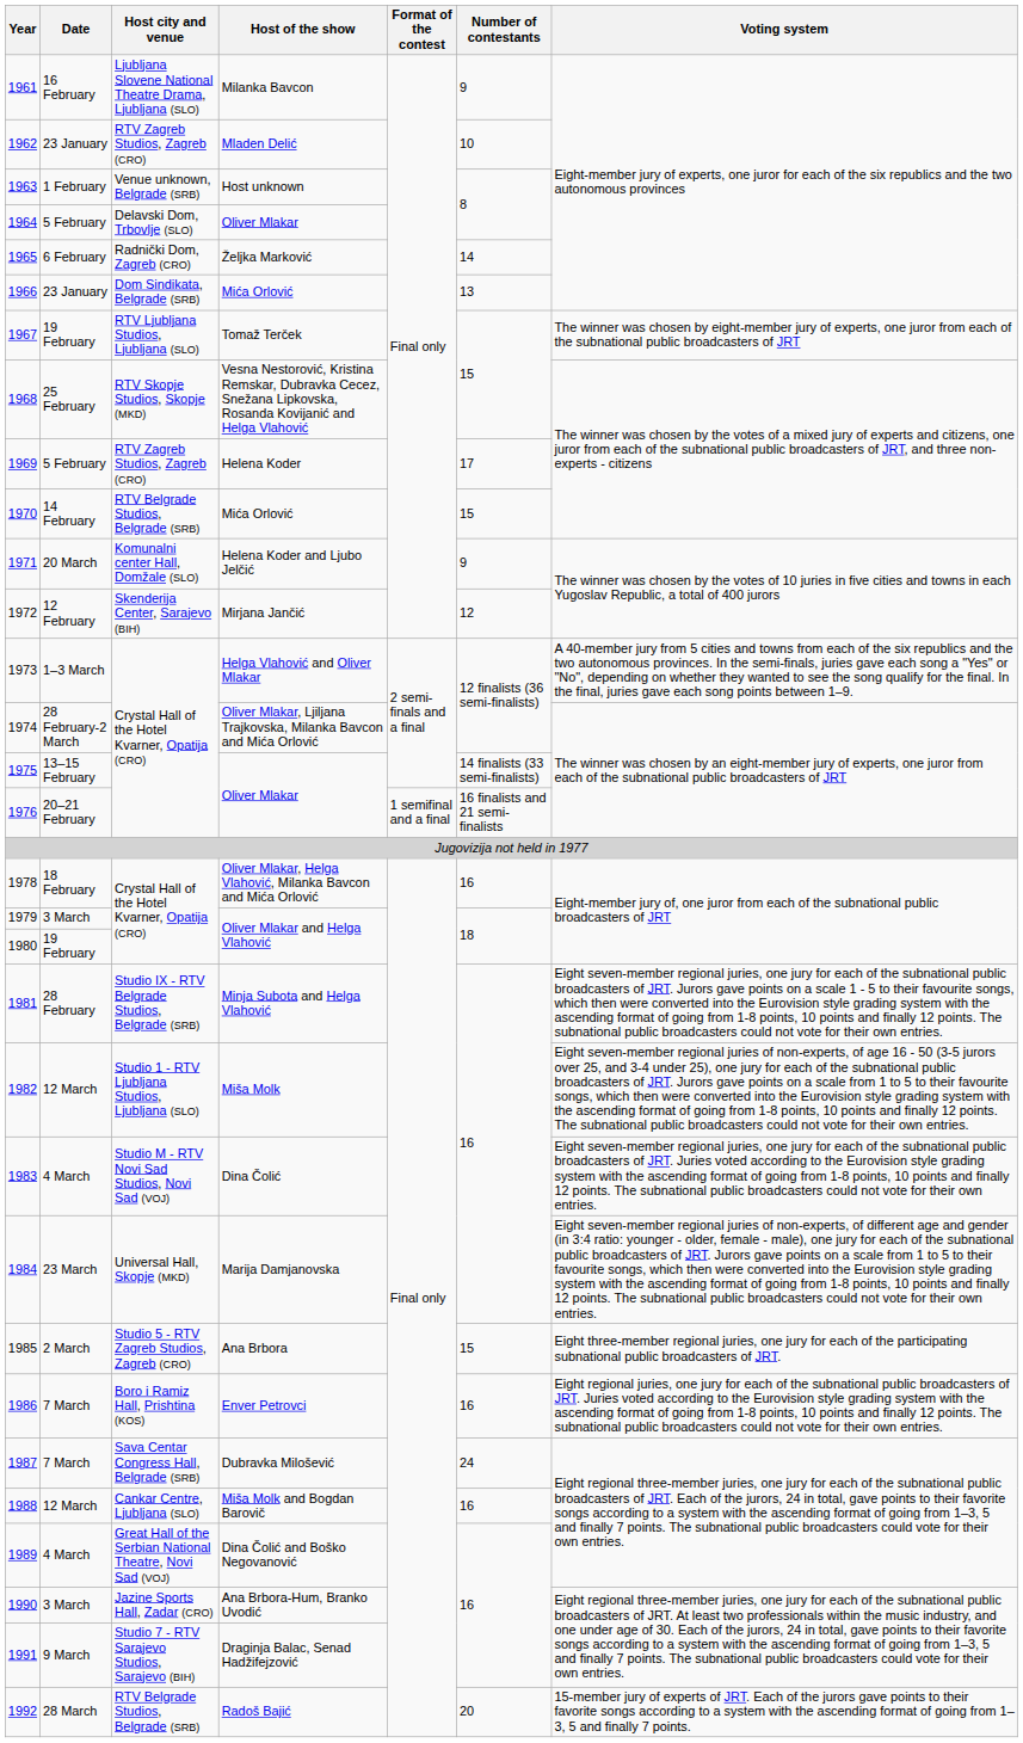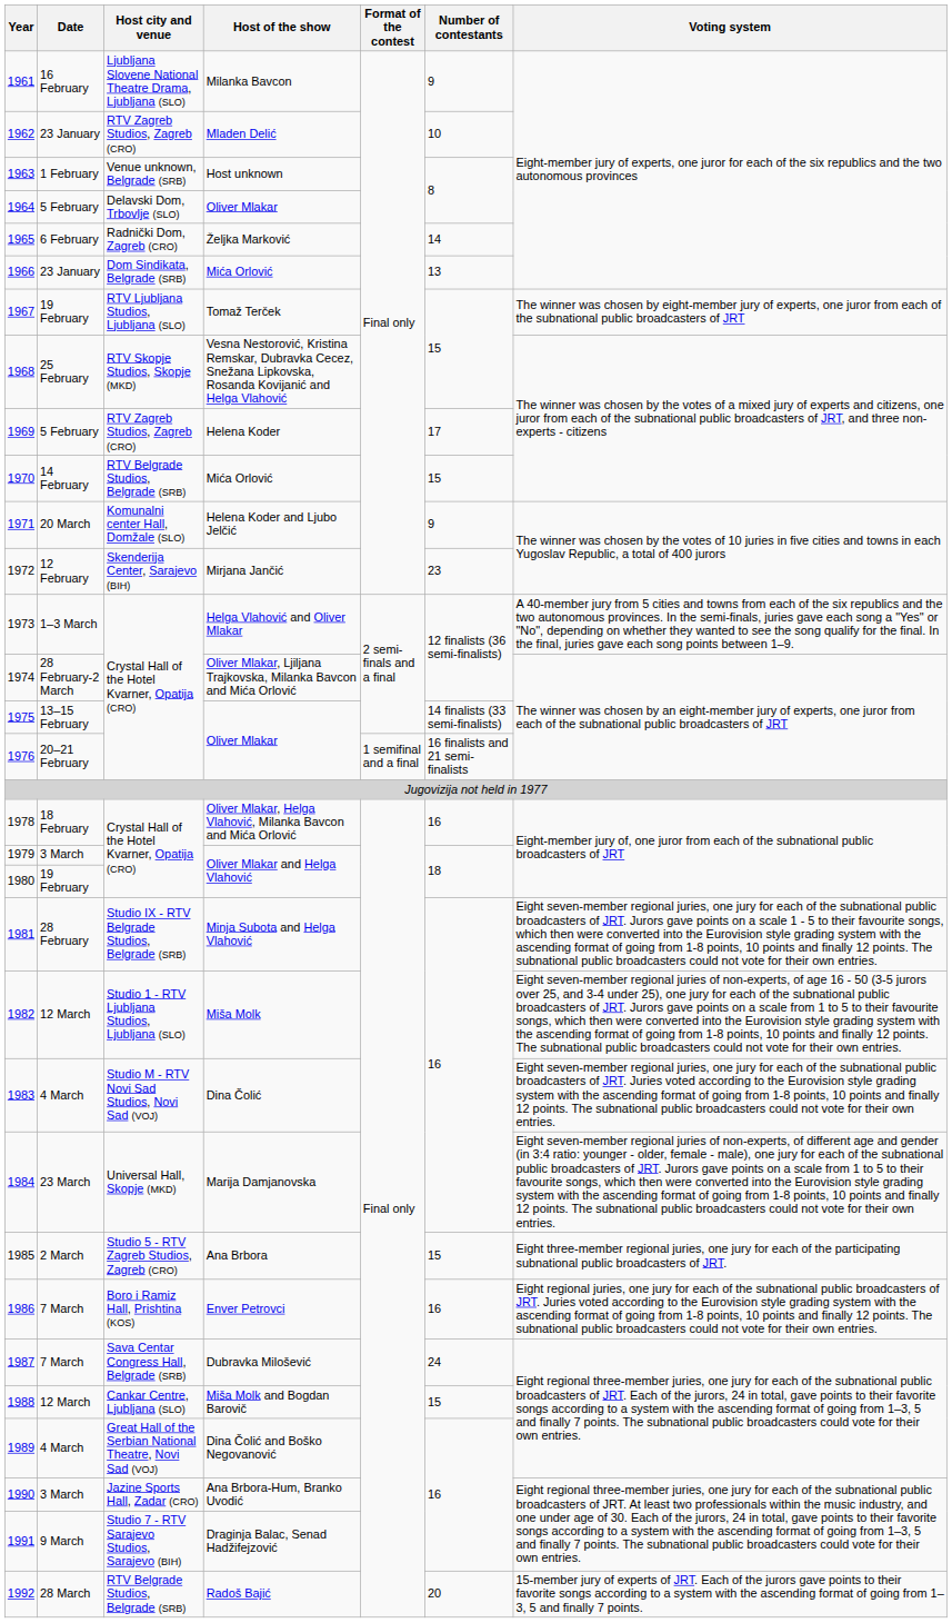 <table class="wikitable sortable">
 <tr>
 <th>Year</th>
 <th>Date</th>
 <th>Host city and venue</th>
 <th>Host of the show</th>
 <th>Format of the contest</th>
 <th>Number of contestants</th>
 <th>Voting system</th>
 </tr>
 <tr>
 <td><a href='#'>1961</a></td>
 <td>16 February</td>
 <td><a href='#'>Ljubljana Slovene National Theatre Drama</a>, <a href='#'>Ljubljana</a> <small>(SLO)</small></td>
 <td>Milanka Bavcon</td>
 <td rowspan=12>Final only</td>
 <td>9</td>
 <td rowspan=6>Eight-member jury of experts, one juror for each of the six republics and the two autonomous provinces</td>
 </tr>
 <tr>
 <td><a href='#'>1962</a></td>
 <td>23 January</td>
 <td><a href='#'>RTV Zagreb Studios</a>, <a href='#'>Zagreb</a> <small>(CRO)</small></td>
 <td><a href='#'>Mladen Delić</a></td>
 <td>10</td>
 </tr>
 <tr>
 <td><a href='#'>1963</a></td>
 <td>1 February</td>
 <td>Venue unknown, <a href='#'>Belgrade</a> <small>(SRB)</small></td>
 <td>Host unknown</td>
 <td rowspan=2>8</td>
 </tr>
 <tr>
 <td><a href='#'>1964</a></td>
 <td>5 February</td>
 <td>Delavski Dom, <a href='#'>Trbovlje</a> <small>(SLO)</small></td>
 <td><a href='#'>Oliver Mlakar</a></td>
 </tr>
 <tr>
 <td><a href='#'>1965</a></td>
 <td>6 February</td>
 <td>Radnički Dom, <a href='#'>Zagreb</a> <small>(CRO)</small></td>
 <td>Željka Marković</td>
 <td>14</td>
 </tr>
 <tr>
 <td><a href='#'>1966</a></td>
 <td>23 January</td>
 <td><a href='#'>Dom Sindikata</a>, <a href='#'>Belgrade</a> <small>(SRB)</small></td>
 <td><a href='#'>Mića Orlović</a></td>
 <td>13</td>
 </tr>
 <tr>
 <td><a href='#'>1967</a></td>
 <td>19 February</td>
 <td><a href='#'>RTV Ljubljana Studios</a>, <a href='#'>Ljubljana</a> <small>(SLO)</small></td>
 <td>Tomaž Terček</td>
 <td rowspan=2>15</td>
 <td>The winner was chosen by eight-member jury of experts, one juror from each of the subnational public broadcasters of <a href='#'>JRT</a></td>
 </tr>
 <tr>
 <td><a href='#'>1968</a></td>
 <td>25 February</td>
 <td><a href='#'>RTV Skopje Studios</a>, <a href='#'>Skopje</a> <small>(MKD)</small></td>
 <td>Vesna Nestorović, Kristina Remskar, Dubravka Cecez, Snežana Lipkovska, Rosanda Kovijanić and <a href='#'>Helga Vlahović</a></td>
 <td rowspan=3>The winner was chosen by the votes of a mixed jury of experts and citizens, one juror from each of the subnational public broadcasters of <a href='#'>JRT</a>, and three non-experts - citizens</td>
 </tr>
 <tr>
 <td><a href='#'>1969</a></td>
 <td>5 February</td>
 <td><a href='#'>RTV Zagreb Studios</a>, <a href='#'>Zagreb</a> <small>(CRO)</small></td>
 <td>Helena Koder</td>
 <td>17</td>
 </tr>
 <tr>
 <td><a href='#'>1970</a></td>
 <td>14 February</td>
 <td><a href='#'>RTV Belgrade Studios</a>, <a href='#'>Belgrade</a> <small>(SRB)</small></td>
 <td>Mića Orlović</td>
 <td>15</td>
 </tr>
 <tr>
 <td><a href='#'>1971</a></td>
 <td>20 March</td>
 <td><a href='#'>Komunalni center Hall</a>, <a href='#'>Domžale</a> <small>(SLO)</small></td>
 <td>Helena Koder and Ljubo Jelčić</td>
 <td>9</td>
 <td rowspan=2>The winner was chosen by the votes of 10 juries in five cities and towns in each Yugoslav Republic, a total of 400 jurors</td>
 </tr>
 <tr>
 <td>1972</td>
 <td>12 February</td>
 <td><a href='#'>Skenderija Center</a>, <a href='#'>Sarajevo</a> <small>(BIH)</small></td>
 <td>Mirjana Jančić</td>
-<td>12</td>
+<td>23</td>
 </tr>
 <tr>
 <td>1973</td>
 <td>1–3 March</td>
 <td rowspan=4>Crystal Hall of the Hotel Kvarner, <a href='#'>Opatija</a> <small>(CRO)</small></td>
 <td><a href='#'>Helga Vlahović</a> and <a href='#'>Oliver Mlakar</a></td>
 <td rowspan=3>2 semi-finals and a final</td>
 <td rowspan=2>12 finalists (36 semi-finalists)</td>
 <td>A 40-member jury from 5 cities and towns from each of the six republics and the two autonomous provinces. In the semi-finals, juries gave each song a "Yes" or "No", depending on whether they wanted to see the song qualify for the final. In the final, juries gave each song points between 1–9.</td>
 </tr>
 <tr>
 <td>1974</td>
 <td>28 February-2 March</td>
 <td><a href='#'>Oliver Mlakar</a>, Ljiljana Trajkovska, Milanka Bavcon and Mića Orlović</td>
 <td rowspan=3>The winner was chosen by an eight-member jury of experts, one juror from each of the subnational public broadcasters of <a href='#'>JRT</a></td>
 </tr>
 <tr>
 <td><a href='#'>1975</a></td>
 <td>13–15 February</td>
 <td rowspan=2><a href='#'>Oliver Mlakar</a></td>
 <td>14 finalists (33 semi-finalists)</td>
 </tr>
 <tr>
 <td><a href='#'>1976</a></td>
 <td>20–21 February</td>
 <td>1 semifinal and a final</td>
 <td>16 finalists and 21 semi-finalists</td>
 </tr>
 <tr>
 <td colspan=7 align=center bgcolor=lightgrey><em>Jugovizija not held in 1977</em></td>
 </tr>
 <tr>
 <td>1978</td>
 <td>18 February</td>
 <td rowspan=3>Crystal Hall of the Hotel Kvarner, <a href='#'>Opatija</a> <small>(CRO)</small></td>
 <td><a href='#'>Oliver Mlakar</a>, <a href='#'>Helga Vlahović</a>, Milanka Bavcon and Mića Orlović</td>
 <td rowspan=15>Final only</td>
 <td>16</td>
 <td rowspan=3>Eight-member jury of, one juror from each of the subnational public broadcasters of <a href='#'>JRT</a></td>
 </tr>
 <tr>
 <td>1979</td>
 <td>3 March</td>
 <td rowspan=2><a href='#'>Oliver Mlakar</a> and <a href='#'>Helga Vlahović</a></td>
 <td rowspan=2>18</td>
 </tr>
 <tr>
 <td>1980</td>
 <td>19 February</td>
 </tr>
 <tr>
 <td><a href='#'>1981</a></td>
 <td>28 February</td>
 <td><a href='#'>Studio IX - RTV Belgrade Studios</a>, <a href='#'>Belgrade</a> <small>(SRB)</small></td>
 <td><a href='#'>Minja Subota</a> and <a href='#'>Helga Vlahović</a></td>
 <td rowspan=4>16</td>
 <td>Eight seven-member regional juries, one jury for each of the subnational public broadcasters of <a href='#'>JRT</a>. Jurors gave points on a scale 1 - 5 to their favourite songs, which then were converted into the Eurovision style grading system with the ascending format of going from 1-8 points, 10 points and finally 12 points. The subnational public broadcasters could not vote for their own entries.</td>
 </tr>
 <tr>
 <td><a href='#'>1982</a></td>
 <td>12 March</td>
 <td><a href='#'>Studio 1 - RTV Ljubljana Studios</a>, <a href='#'>Ljubljana</a> <small>(SLO)</small></td>
 <td><a href='#'>Miša Molk</a></td>
 <td>Eight seven-member regional juries of non-experts, of age 16 - 50 (3-5 jurors over 25, and 3-4 under 25), one jury for each of the subnational public broadcasters of <a href='#'>JRT</a>. Jurors gave points on a scale from 1 to 5 to their favourite songs, which then were converted into the Eurovision style grading system with the ascending format of going from 1-8 points, 10 points and finally 12 points. The subnational public broadcasters could not vote for their own entries.</td>
 </tr>
 <tr>
 <td><a href='#'>1983</a></td>
 <td>4 March</td>
 <td><a href='#'>Studio M - RTV Novi Sad Studios</a>, <a href='#'>Novi Sad</a> <small>(VOJ)</small></td>
 <td>Dina Čolić</td>
 <td>Eight seven-member regional juries, one jury for each of the subnational public broadcasters of <a href='#'>JRT</a>. Juries voted according to the Eurovision style grading system with the ascending format of going from 1-8 points, 10 points and finally 12 points.  The subnational public broadcasters could not vote for their own entries.</td>
 </tr>
 <tr>
 <td><a href='#'>1984</a></td>
 <td>23 March</td>
 <td>Universal Hall, <a href='#'>Skopje</a>  <small>(MKD)</small></td>
 <td>Marija Damjanovska</td>
 <td>Eight seven-member regional juries of non-experts, of different age and gender (in 3:4 ratio: younger - older, female - male), one jury for each of the subnational public broadcasters of <a href='#'>JRT</a>. Jurors gave points on a scale from 1 to 5 to their favourite songs, which then were converted into the Eurovision style grading system with the ascending format of going from 1-8 points, 10 points and finally 12 points. The subnational public broadcasters could not vote for their own entries.</td>
 </tr>
 <tr>
 <td>1985</td>
 <td>2 March</td>
 <td><a href='#'>Studio 5 - RTV Zagreb Studios</a>, <a href='#'>Zagreb</a> <small>(CRO)</small></td>
 <td>Ana Brbora</td>
 <td>15</td>
 <td>Eight three-member regional juries, one jury for each of the participating subnational public broadcasters of <a href='#'>JRT</a>.</td>
 </tr>
 <tr>
 <td><a href='#'>1986</a></td>
 <td>7 March</td>
 <td><a href='#'>Boro i Ramiz Hall</a>, <a href='#'>Prishtina</a> <small>(KOS)</small></td>
 <td><a href='#'>Enver Petrovci</a></td>
 <td>16</td>
 <td>Eight regional juries, one jury for each of the subnational public broadcasters of <a href='#'>JRT</a>. Juries voted according to the Eurovision style grading system with the ascending format of going from 1-8 points, 10 points and finally 12 points. The subnational public broadcasters could not vote for their own entries.</td>
 </tr>
 <tr>
 <td><a href='#'>1987</a></td>
 <td>7 March</td>
 <td><a href='#'>Sava Centar Congress Hall</a>, <a href='#'>Belgrade</a> <small>(SRB)</small></td>
 <td>Dubravka Milošević</td>
 <td>24</td>
 <td rowspan=3>Eight regional three-member juries, one jury for each of the subnational public broadcasters of <a href='#'>JRT</a>. Each of the jurors, 24 in total, gave points to their favorite songs according to a system with the ascending format of going from 1–3, 5 and finally 7 points. The subnational public broadcasters could vote for their own entries.</td>
 </tr>
 <tr>
 <td><a href='#'>1988</a></td>
 <td>12 March</td>
 <td><a href='#'>Cankar Centre</a>, <a href='#'>Ljubljana</a> <small>(SLO)</small></td>
 <td><a href='#'>Miša Molk</a> and Bogdan Barovič</td>
-<td>16</td>
+<td>15</td>
 </tr>
 <tr>
 <td><a href='#'>1989</a></td>
 <td>4 March</td>
 <td><a href='#'>Great Hall of the Serbian National Theatre</a>, <a href='#'>Novi Sad</a> <small>(VOJ)</small></td>
 <td>Dina Čolić and Boško Negovanović</td>
 <td rowspan=3>16</td>
 </tr>
 <tr>
 <td><a href='#'>1990</a></td>
 <td>3 March</td>
 <td><a href='#'>Jazine Sports Hall</a>, <a href='#'>Zadar</a> <small>(CRO)</small></td>
 <td>Ana Brbora-Hum, Branko Uvodić</td>
 <td rowspan=2>Eight regional three-member juries, one jury for each of the subnational public broadcasters of  JRT. At least two professionals within the music industry, and one under age of 30. Each of the jurors, 24 in total, gave points to their favorite songs according to a system with the ascending format of going from 1–3, 5 and finally 7 points. The subnational public broadcasters could vote for their own entries.</td>
 </tr>
 <tr>
 <td><a href='#'>1991</a></td>
 <td>9 March</td>
 <td><a href='#'>Studio 7 - RTV Sarajevo Studios</a>, <a href='#'>Sarajevo</a>  <small>(BIH)</small></td>
 <td>Draginja Balac, Senad Hadžifejzović</td>
 </tr>
 <tr>
 <td><a href='#'>1992</a></td>
 <td>28 March</td>
 <td><a href='#'>RTV Belgrade Studios</a>, <a href='#'>Belgrade</a> <small>(SRB)</small></td>
 <td><a href='#'>Radoš Bajić</a></td>
 <td>20</td>
 <td>15-member jury of experts of <a href='#'>JRT</a>. Each of the jurors gave points to their favorite songs according to a system with the ascending format of going from 1–3, 5 and finally 7 points.</td>
 </tr>
 </table>
